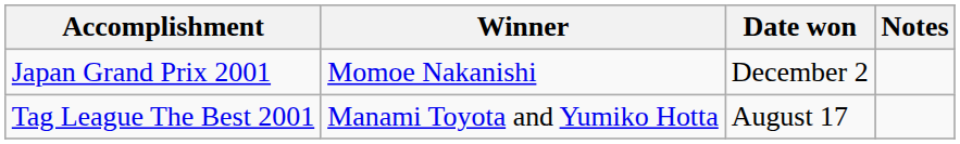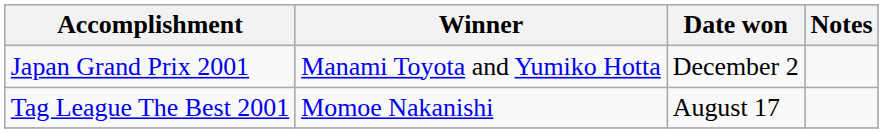 <table class="wikitable">
 <tr>
 <th>Accomplishment</th>
 <th>Winner</th>
 <th>Date won</th>
 <th>Notes</th>
 </tr>
 <tr>
 <td><a href='#'> Japan Grand Prix 2001</a></td>
-<td><a href='#'>Momoe Nakanishi</a></td>
+<td><a href='#'>Manami Toyota</a> and <a href='#'>Yumiko Hotta</a></td>
 <td>December 2</td>
 </tr>
 <tr>
 <td><a href='#'> Tag League The Best 2001</a></td>
-<td><a href='#'>Manami Toyota</a> and <a href='#'>Yumiko Hotta</a></td>
+<td><a href='#'>Momoe Nakanishi</a></td>
 <td>August 17</td>
 <td></td>
 </tr>
 </table>
